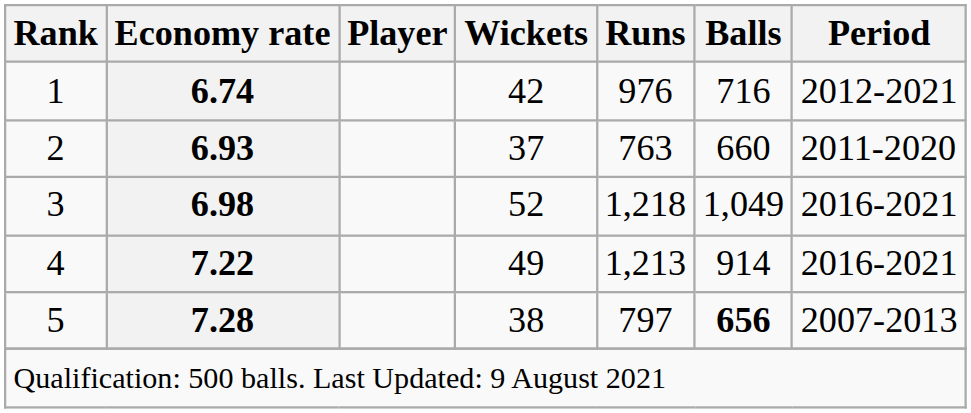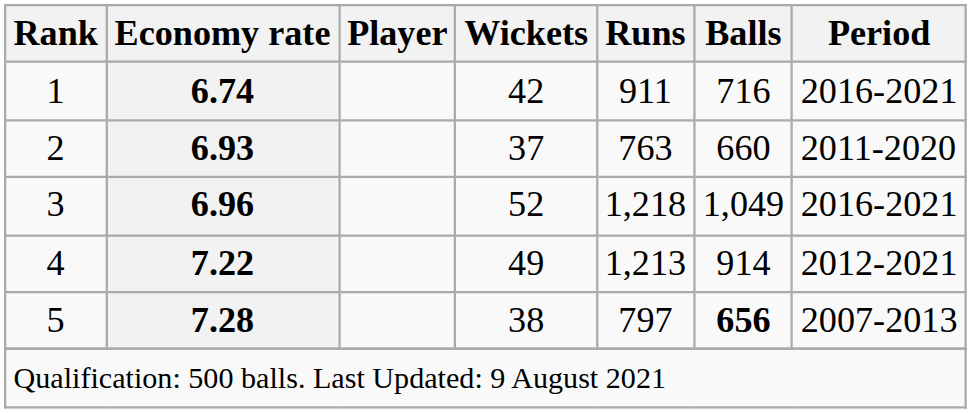 <table class="wikitable plainrowheaders sortable">
 <tr>
 <th scope=col>Rank</th>
 <th scope=col>Economy rate</th>
 <th scope=col>Player</th>
 <th scope=col>Wickets</th>
 <th scope=col>Runs</th>
 <th scope=col>Balls</th>
 <th scope=col>Period</th>
 </tr>
 <tr>
 <td align=center>1</td>
 <th scope=row style=text-align:center;>6.74</th>
 <td> </td>
 <td align=center>42</td>
-<td align=center>976</td>
+<td align=center>911</td>
 <td align=center>716</td>
-<td>2012-2021</td>
+<td>2016-2021</td>
 </tr>
 <tr>
 <td align=center>2</td>
 <th scope=row style=text-align:center;>6.93</th>
 <td> </td>
 <td align=center>37</td>
 <td align=center>763</td>
 <td align=center>660</td>
 <td>2011-2020</td>
 </tr>
 <tr>
 <td align=center>3</td>
-<th scope=row style=text-align:center;>6.98</th>
+<th scope=row style=text-align:center;>6.96</th>
 <td> </td>
 <td align=center>52</td>
 <td align=center>1,218</td>
 <td align=center>1,049</td>
 <td>2016-2021</td>
 </tr>
 <tr>
 <td align=center>4</td>
 <th scope=row style=text-align:center;>7.22</th>
 <td> </td>
 <td align=center>49</td>
 <td align=center>1,213</td>
 <td align=center>914</td>
-<td>2016-2021</td>
+<td>2012-2021</td>
 </tr>
 <tr>
 <td align=center>5</td>
 <th scope=row style=text-align:center;>7.28</th>
 <td></td>
 <td align=center>38</td>
 <td align=center>797</td>
 <td align=center><strong>656</strong></td>
 <td>2007-2013</td>
 </tr>
 <tr>
 </tr>
 <tr class=sortbottom>
 <td colspan=7><small>Qualification: 500 balls. Last Updated: 9 August 2021</small></td>
 </tr>
 </table>
